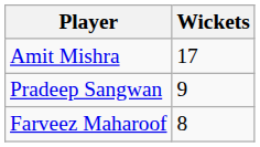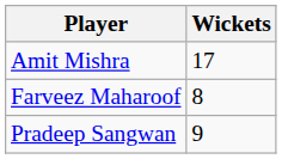 <table class="wikitable">
 <tr>
 <th>Player</th>
 <th>Wickets</th>
 </tr>
 <tr>
 <td><a href='#'>Amit Mishra</a></td>
 <td>17</td>
 </tr>
 <tr>
+<td><a href='#'>Farveez Maharoof</a></td>
+<td>8</td>
+</tr>
+<tr>
 <td><a href='#'>Pradeep Sangwan</a></td>
 <td>9</td>
 </tr>
-<tr>
-<td><a href='#'>Farveez Maharoof</a></td>
-<td>8</td>
-</tr>
 </table>
